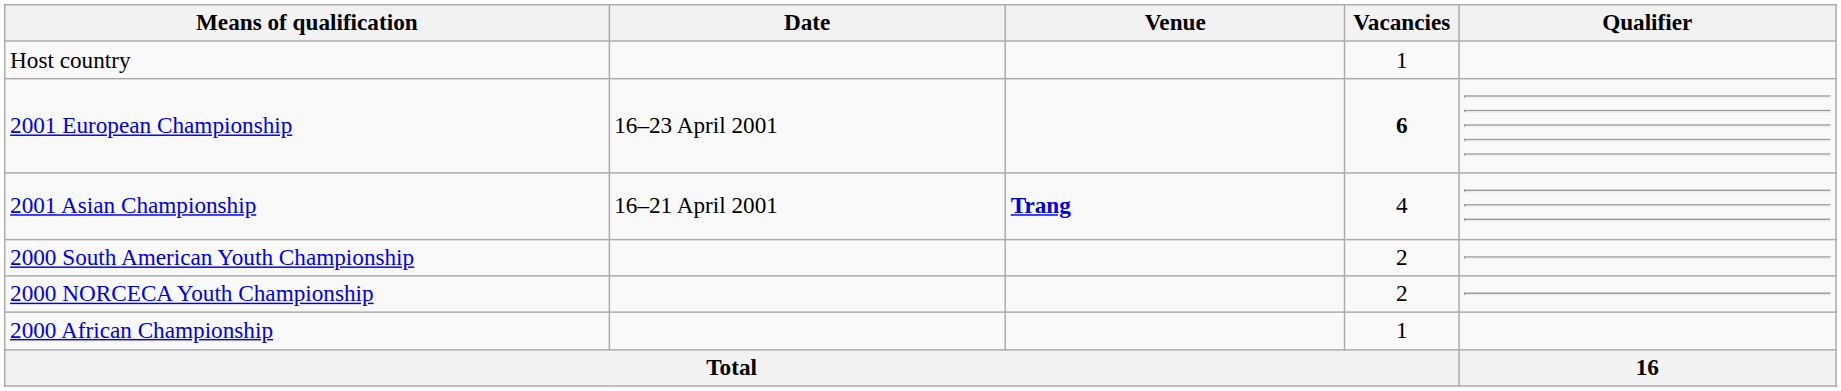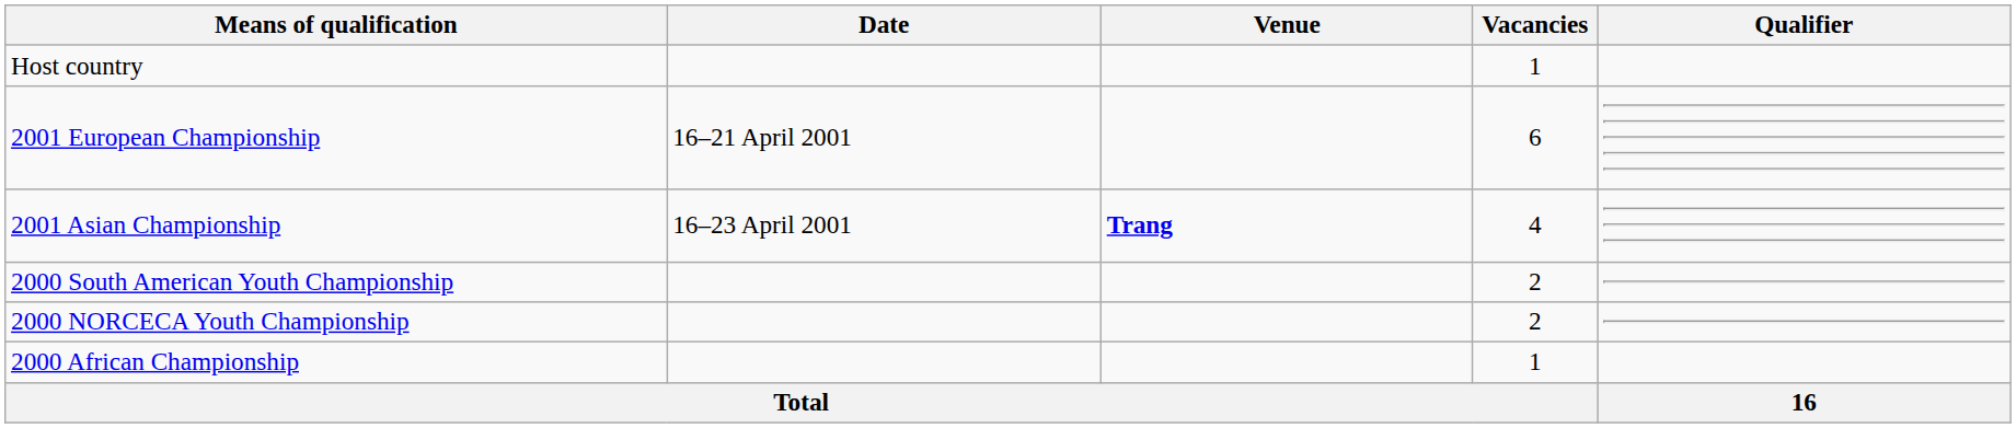 <table class="wikitable" style="width:100%">
 <tr>
 <th width=32%>Means of qualification</th>
 <th width=21%>Date</th>
 <th width=18%>Venue</th>
 <th width=6%>Vacancies</th>
 <th width=20%>Qualifier</th>
 </tr>
 <tr>
 <td>Host country</td>
 <td></td>
 <td></td>
 <td align=center>1</td>
 <td></td>
 </tr>
 <tr>
 <td><a href='#'>2001 European Championship</a></td>
-<td>16–23 April 2001</td>
+<td>16–21 April 2001</td>
 <td></td>
-<td align=center><strong>6</strong></td>
+<td align=center>6</td>
 <td><hr><hr><hr><hr><hr></td>
 </tr>
 <tr>
 <td><a href='#'>2001 Asian Championship</a></td>
-<td>16–21 April 2001</td>
+<td>16–23 April 2001</td>
 <td><strong> <a href='#'>Trang</a></strong></td>
 <td align=center>4</td>
 <td><hr><hr><hr></td>
 </tr>
 <tr>
 <td><a href='#'>2000 South American Youth Championship</a></td>
 <td></td>
 <td></td>
 <td align=center>2</td>
 <td><hr></td>
 </tr>
 <tr>
 <td><a href='#'>2000 NORCECA Youth Championship</a></td>
 <td></td>
 <td></td>
 <td align=center>2</td>
 <td><hr></td>
 </tr>
 <tr>
 <td><a href='#'>2000 African Championship</a></td>
 <td></td>
 <td></td>
 <td align=center>1</td>
 <td></td>
 </tr>
 <tr>
 <th colspan=4>Total</th>
 <th align=center>16</th>
 </tr>
 </table>
